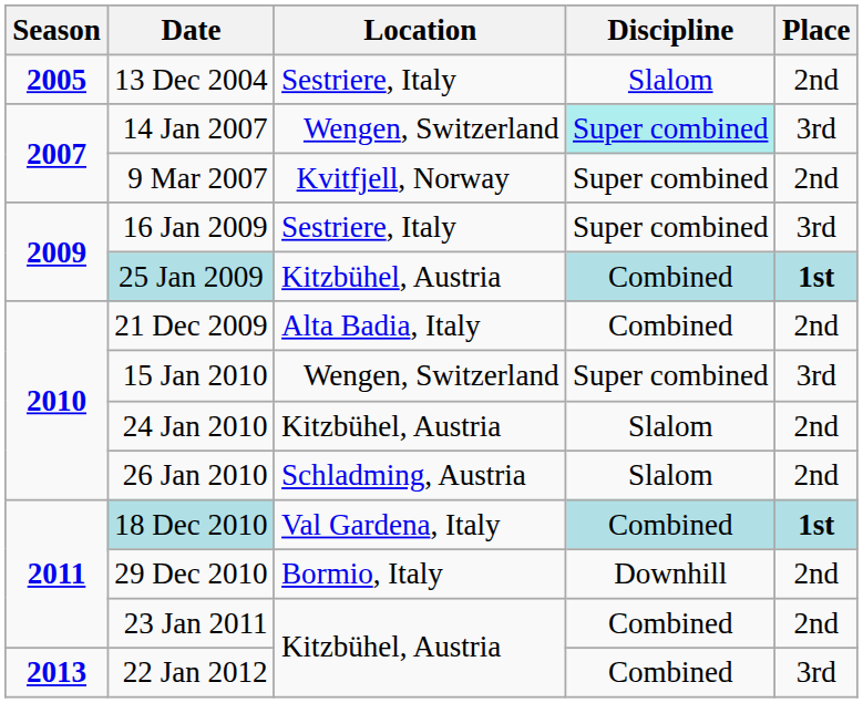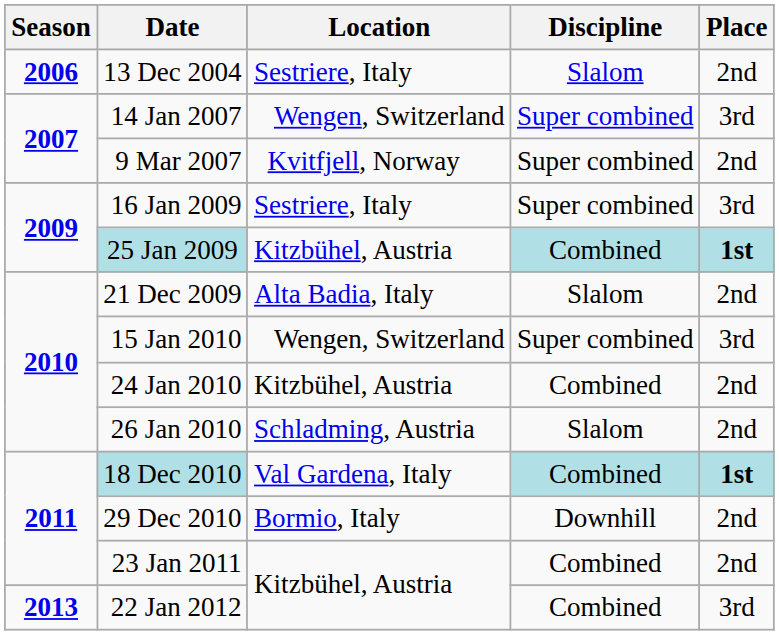 <table class="wikitable" style="text-align:center; font-size:95%;">
 <tr>
 <th>Season</th>
 <th>Date</th>
 <th>Location</th>
 <th>Discipline</th>
 <th>Place</th>
 </tr>
 <tr>
-<td><strong><a href='#'>2005</a></strong></td>
+<td><strong><a href='#'>2006</a></strong></td>
 <td style="text-align:right;">13 Dec 2004</td>
 <td style="text-align:left;"> <a href='#'>Sestriere</a>, Italy</td>
 <td><a href='#'>Slalom</a></td>
 <td>2nd</td>
 </tr>
 <tr>
 <td rowspan="2"><strong><a href='#'>2007</a></strong></td>
 <td style="text-align:right;">14 Jan 2007</td>
 <td style="text-align:left;">   <a href='#'>Wengen</a>, Switzerland</td>
-<td style="background: paleturquoise;"><a href='#'>Super combined</a></td>
+<td><a href='#'>Super combined</a></td>
 <td>3rd</td>
 </tr>
 <tr>
 <td style="text-align:right;">9 Mar 2007</td>
 <td style="text-align:left;">  <a href='#'>Kvitfjell</a>, Norway</td>
 <td>Super combined</td>
 <td>2nd</td>
 </tr>
 <tr>
 <td rowspan="2"><strong><a href='#'>2009</a></strong></td>
 <td style="text-align:right;">16 Jan 2009</td>
 <td style="text-align:left;"> <a href='#'>Sestriere</a>, Italy</td>
 <td>Super combined</td>
 <td>3rd</td>
 </tr>
 <tr>
 <td align=right; bgcolor="#BOEOE6">25 Jan 2009</td>
 <td style="text-align:left;"> <a href='#'>Kitzbühel</a>, Austria</td>
 <td bgcolor="#BOEOE6">Combined</td>
 <td bgcolor="#BOEOE6"><strong>1st</strong></td>
 </tr>
 <tr>
 <td rowspan="4"><strong><a href='#'>2010</a></strong></td>
 <td style="text-align:right;">21 Dec 2009</td>
 <td style="text-align:left;"> <a href='#'>Alta Badia</a>, Italy</td>
-<td>Combined</td>
+<td>Slalom</td>
 <td>2nd</td>
 </tr>
 <tr>
 <td style="text-align:right;">15 Jan 2010</td>
 <td style="text-align:left;">   Wengen, Switzerland</td>
 <td>Super combined</td>
 <td>3rd</td>
 </tr>
 <tr>
 <td style="text-align:right;">24 Jan 2010</td>
 <td style="text-align:left;"> Kitzbühel, Austria</td>
-<td>Slalom</td>
+<td>Combined</td>
 <td>2nd</td>
 </tr>
 <tr>
 <td style="text-align:right;">26 Jan 2010</td>
 <td style="text-align:left;"> <a href='#'>Schladming</a>, Austria</td>
 <td>Slalom</td>
 <td>2nd</td>
 </tr>
 <tr>
 <td rowspan="3"><strong><a href='#'>2011</a></strong></td>
 <td style=text-align:right; bgcolor="#BOEOE6">18 Dec 2010</td>
 <td style="text-align:left;"> <a href='#'>Val Gardena</a>, Italy</td>
 <td bgcolor="#BOEOE6">Combined</td>
 <td bgcolor="#BOEOE6"><strong>1st</strong></td>
 </tr>
 <tr>
 <td style="text-align:right;">29 Dec 2010</td>
 <td style="text-align:left;"> <a href='#'>Bormio</a>, Italy</td>
 <td>Downhill</td>
 <td>2nd</td>
 </tr>
 <tr>
 <td style="text-align:right;">23 Jan 2011</td>
 <td style="text-align:left;" rowspan=2> Kitzbühel, Austria</td>
 <td>Combined</td>
 <td>2nd</td>
 </tr>
 <tr>
 <td><strong><a href='#'>2013</a></strong></td>
 <td style="text-align:right;">22 Jan 2012</td>
 <td>Combined</td>
 <td>3rd</td>
 </tr>
 </table>
